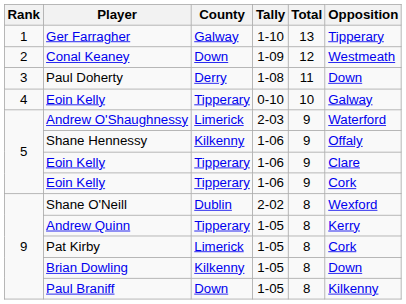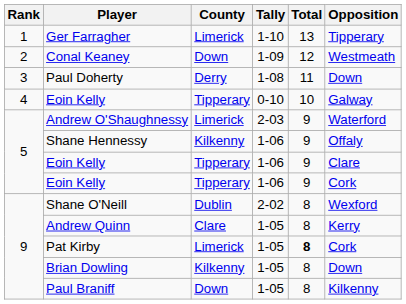 <table class="wikitable">
 <tr>
 <th>Rank</th>
 <th>Player</th>
 <th>County</th>
 <th>Tally</th>
 <th>Total</th>
 <th>Opposition</th>
 </tr>
 <tr>
 <td rowspan=1 align=center>1</td>
 <td><a href='#'>Ger Farragher</a></td>
-<td><a href='#'>Galway</a></td>
+<td><a href='#'>Limerick</a></td>
 <td align=center>1-10</td>
 <td align=center>13</td>
 <td><a href='#'>Tipperary</a></td>
 </tr>
 <tr>
 <td rowspan=1 align=center>2</td>
 <td><a href='#'>Conal Keaney</a></td>
 <td><a href='#'>Down</a></td>
 <td align=center>1-09</td>
 <td align=center>12</td>
 <td><a href='#'>Westmeath</a></td>
 </tr>
 <tr>
 <td rowspan=1 align=center>3</td>
 <td>Paul Doherty</td>
 <td><a href='#'>Derry</a></td>
 <td align=center>1-08</td>
 <td align=center>11</td>
 <td><a href='#'>Down</a></td>
 </tr>
 <tr>
 <td rowspan=1 align=center>4</td>
 <td><a href='#'>Eoin Kelly</a></td>
 <td><a href='#'>Tipperary</a></td>
 <td align=center>0-10</td>
 <td align=center>10</td>
 <td><a href='#'>Galway</a></td>
 </tr>
 <tr>
 <td rowspan=4 align=center>5</td>
 <td><a href='#'>Andrew O'Shaughnessy</a></td>
 <td><a href='#'>Limerick</a></td>
 <td align=center>2-03</td>
 <td align=center>9</td>
 <td><a href='#'>Waterford</a></td>
 </tr>
 <tr>
 <td>Shane Hennessy</td>
 <td><a href='#'>Kilkenny</a></td>
 <td align=center>1-06</td>
 <td align=center>9</td>
 <td><a href='#'>Offaly</a></td>
 </tr>
 <tr>
 <td><a href='#'>Eoin Kelly</a></td>
 <td><a href='#'>Tipperary</a></td>
 <td align=center>1-06</td>
 <td align=center>9</td>
 <td><a href='#'>Clare</a></td>
 </tr>
 <tr>
 <td><a href='#'>Eoin Kelly</a></td>
 <td><a href='#'>Tipperary</a></td>
 <td align=center>1-06</td>
 <td align=center>9</td>
 <td><a href='#'>Cork</a></td>
 </tr>
 <tr>
 <td rowspan=5 align=center>9</td>
 <td>Shane O'Neill</td>
 <td><a href='#'>Dublin</a></td>
 <td align=center>2-02</td>
 <td align=center>8</td>
 <td><a href='#'>Wexford</a></td>
 </tr>
 <tr>
 <td><a href='#'>Andrew Quinn</a></td>
-<td><a href='#'>Tipperary</a></td>
+<td><a href='#'>Clare</a></td>
 <td align=center>1-05</td>
 <td align=center>8</td>
 <td><a href='#'>Kerry</a></td>
 </tr>
 <tr>
 <td>Pat Kirby</td>
 <td><a href='#'>Limerick</a></td>
 <td align=center>1-05</td>
-<td align=center>8</td>
+<td align=center><strong>8</strong></td>
 <td><a href='#'>Cork</a></td>
 </tr>
 <tr>
 <td><a href='#'>Brian Dowling</a></td>
 <td><a href='#'>Kilkenny</a></td>
 <td align=center>1-05</td>
 <td align=center>8</td>
 <td><a href='#'>Down</a></td>
 </tr>
 <tr>
 <td><a href='#'>Paul Braniff</a></td>
 <td><a href='#'>Down</a></td>
 <td align=center>1-05</td>
 <td align=center>8</td>
 <td><a href='#'>Kilkenny</a></td>
 </tr>
 </table>
